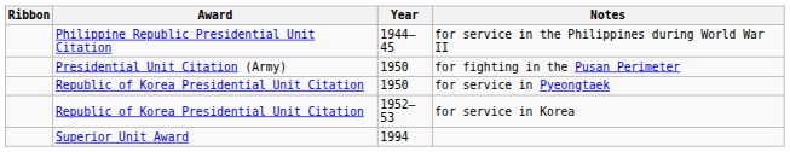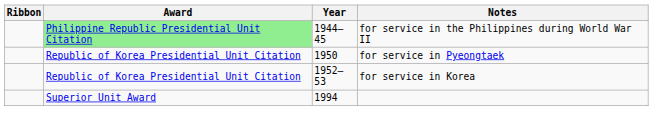 <table class="wikitable" style="float:left;">
 <tr style="background:#efefef;">
 <th>Ribbon</th>
 <th>Award</th>
 <th>Year</th>
 <th>Notes</th>
 </tr>
 <tr>
 <td></td>
-<td><a href='#'>Philippine Republic Presidential Unit Citation</a></td>
+<td style="background: lightgreen;"><a href='#'>Philippine Republic Presidential Unit Citation</a></td>
 <td>1944–45</td>
 <td>for service in the Philippines during World War II</td>
-</tr>
-<tr>
-<td></td>
-<td><a href='#'>Presidential Unit Citation</a> (Army)</td>
-<td>1950</td>
-<td>for fighting in the <a href='#'>Pusan Perimeter</a></td>
 </tr>
 <tr>
 <td></td>
 <td><a href='#'>Republic of Korea Presidential Unit Citation</a></td>
 <td>1950</td>
 <td>for service in <a href='#'>Pyeongtaek</a></td>
 </tr>
 <tr>
 <td></td>
 <td><a href='#'>Republic of Korea Presidential Unit Citation</a></td>
 <td>1952–53</td>
 <td>for service in Korea</td>
 </tr>
 <tr>
 <td></td>
 <td><a href='#'>Superior Unit Award</a></td>
 <td>1994</td>
 <td></td>
 </tr>
 </table>
